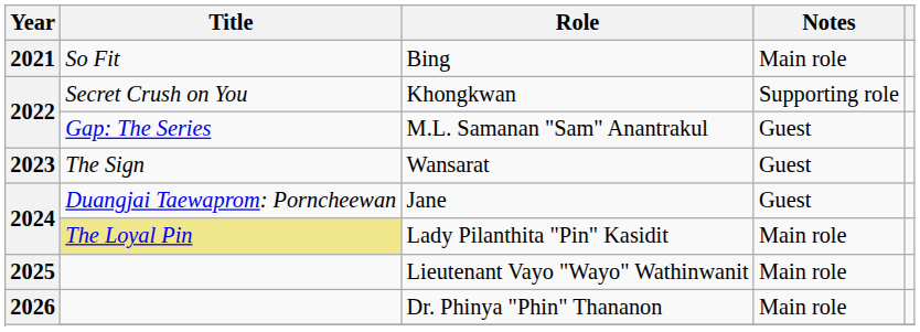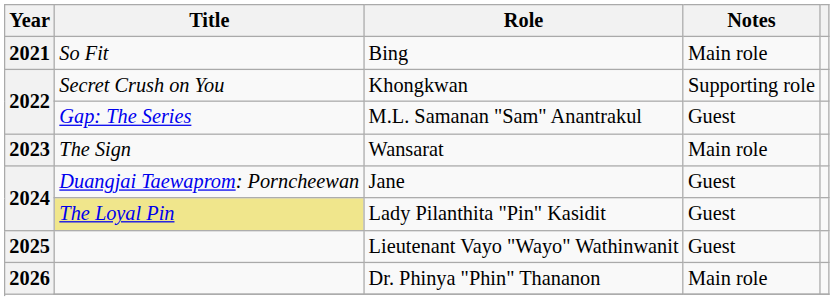 <table class="wikitable sortable plainrowheaders">
 <tr>
 <th scope="col">Year</th>
 <th scope="col">Title</th>
 <th scope="col">Role</th>
 <th scope="col" class="unsortable">Notes</th>
 <th scope="col" class="unsortable"></th>
 </tr>
 <tr>
 <th rowspan="1" scope="row">2021</th>
 <td><em>So Fit</em></td>
 <td>Bing</td>
 <td>Main role</td>
 <td></td>
 </tr>
 <tr>
 <th rowspan="2" scope="row">2022</th>
 <td><em>Secret Crush on You</em></td>
 <td>Khongkwan</td>
 <td>Supporting role</td>
 <td></td>
 </tr>
 <tr>
 <td><em><a href='#'>Gap: The Series</a></em></td>
 <td>M.L. Samanan "Sam" Anantrakul</td>
 <td>Guest</td>
 <td></td>
 </tr>
 <tr>
 <th scope="row">2023</th>
 <td><em>The Sign</em></td>
 <td>Wansarat</td>
-<td>Guest</td>
+<td>Main role</td>
 <td></td>
 </tr>
 <tr>
 <th rowspan="2" scope="row">2024</th>
 <td><em><a href='#'>Duangjai Taewaprom</a>: Porncheewan</em></td>
 <td>Jane</td>
 <td>Guest</td>
 <td></td>
 </tr>
 <tr>
 <td style="background: khaki;"><em><a href='#'>The Loyal Pin</a></em></td>
 <td>Lady Pilanthita "Pin" Kasidit</td>
-<td>Main role</td>
+<td>Guest</td>
 <td></td>
 </tr>
 <tr>
 <th rowspan="1" scope="row">2025</th>
 <td></td>
 <td>Lieutenant Vayo "Wayo" Wathinwanit</td>
-<td>Main role</td>
+<td>Guest</td>
 <td><br></td>
 </tr>
 <tr>
 <th rowspan="2" scope="row">2026</th>
 <td></td>
 <td>Dr. Phinya "Phin" Thananon</td>
 <td>Main role</td>
 <td></td>
 </tr>
 <tr>
 </tr>
 </table>
